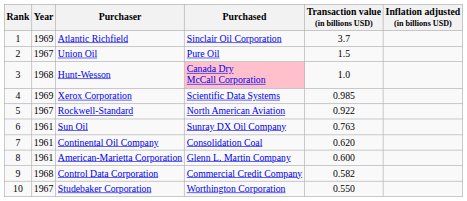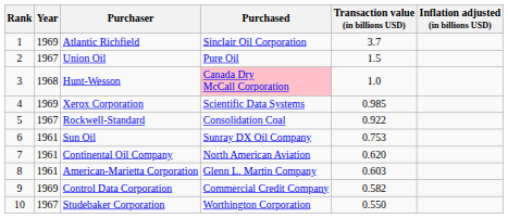 <table class="wikitable sortable">
 <tr style="background:#eee;">
 <th>Rank</th>
 <th>Year</th>
 <th>Purchaser</th>
 <th>Purchased</th>
 <th>Transaction value<br><small>(in billions USD)</small></th>
 <th> Inflation adjusted<br><small>(in billions USD)</small></th>
 </tr>
 <tr>
 <td style="text-align:center;">1</td>
 <td>1969</td>
 <td> <a href='#'>Atlantic Richfield</a></td>
 <td> <a href='#'>Sinclair Oil Corporation</a></td>
 <td style="text-align:center;">3.7</td>
 <td style="text-align:center;"></td>
 </tr>
 <tr>
 <td style="text-align:center;">2</td>
 <td>1967</td>
 <td> <a href='#'>Union Oil</a></td>
 <td> <a href='#'>Pure Oil</a></td>
 <td style="text-align:center;">1.5</td>
 <td style="text-align:center;"></td>
 </tr>
 <tr>
 <td style="text-align:center;">3</td>
 <td>1968</td>
 <td> <a href='#'>Hunt-Wesson</a></td>
 <td style="background: pink;"> <a href='#'>Canada Dry</a><br> <a href='#'>McCall Corporation</a></td>
 <td style="text-align:center;">1.0</td>
 <td style="text-align:center;"></td>
 </tr>
 <tr>
 <td style="text-align:center;">4</td>
 <td>1969</td>
 <td> <a href='#'>Xerox Corporation</a></td>
 <td> <a href='#'>Scientific Data Systems</a></td>
 <td style="text-align:center;">0.985</td>
 <td style="text-align:center;"></td>
 </tr>
 <tr>
 <td style="text-align:center;">5</td>
 <td>1967</td>
 <td> <a href='#'>Rockwell-Standard</a></td>
-<td> <a href='#'>North American Aviation</a></td>
+<td> <a href='#'>Consolidation Coal</a></td>
 <td style="text-align:center;">0.922</td>
 <td style="text-align:center;"></td>
 </tr>
 <tr>
 <td style="text-align:center;">6</td>
 <td>1961</td>
 <td> <a href='#'>Sun Oil</a></td>
 <td> <a href='#'>Sunray DX Oil Company</a></td>
-<td style="text-align:center;">0.763</td>
+<td style="text-align:center;">0.753</td>
 <td style="text-align:center;"></td>
 </tr>
 <tr>
 <td style="text-align:center;">7</td>
 <td>1961</td>
 <td> <a href='#'>Continental Oil Company</a></td>
-<td> <a href='#'>Consolidation Coal</a></td>
+<td> <a href='#'>North American Aviation</a></td>
 <td style="text-align:center;">0.620</td>
 <td style="text-align:center;"></td>
 </tr>
 <tr>
 <td style="text-align:center;">8</td>
 <td>1961</td>
 <td> <a href='#'>American-Marietta Corporation</a></td>
 <td> <a href='#'>Glenn L. Martin Company</a></td>
-<td style="text-align:center;">0.600</td>
+<td style="text-align:center;">0.603</td>
 <td style="text-align:center;"></td>
 </tr>
 <tr>
 <td style="text-align:center;">9</td>
-<td>1968</td>
+<td>1969</td>
 <td> <a href='#'>Control Data Corporation</a></td>
 <td> <a href='#'>Commercial Credit Company</a></td>
 <td style="text-align:center;">0.582</td>
 <td style="text-align:center;"></td>
 </tr>
 <tr>
 <td style="text-align:center;">10</td>
 <td>1967</td>
 <td> <a href='#'>Studebaker Corporation</a></td>
 <td> <a href='#'>Worthington Corporation</a></td>
 <td style="text-align:center;">0.550</td>
 <td style="text-align:center;"></td>
 </tr>
 </table>
